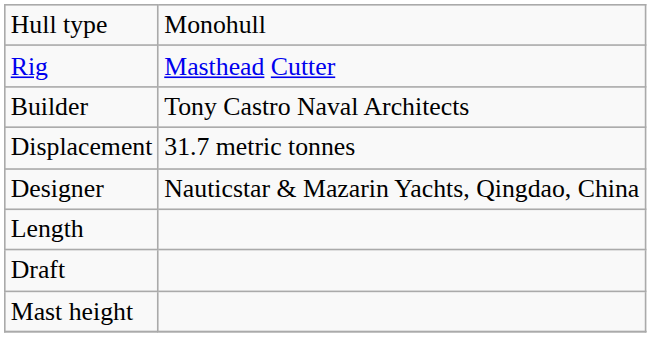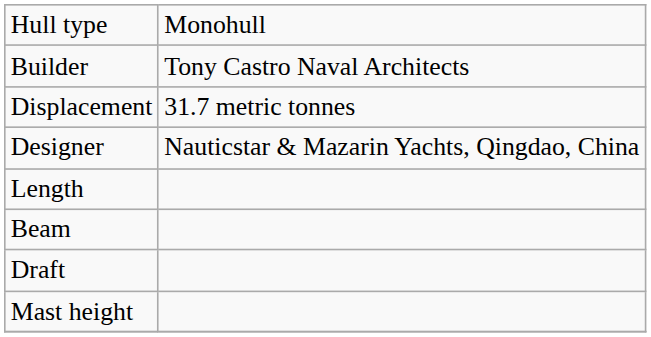 <table class="wikitable">
 <tr>
 <td>Hull type</td>
 <td>Monohull</td>
-</tr>
-<tr>
-<td><a href='#'>Rig</a></td>
-<td><a href='#'>Masthead</a> <a href='#'>Cutter</a></td>
 </tr>
 <tr>
 <td>Builder</td>
 <td>Tony Castro Naval Architects</td>
 </tr>
 <tr>
 <td>Displacement</td>
 <td>31.7 metric tonnes</td>
 </tr>
 <tr>
 <td>Designer</td>
 <td>Nauticstar & Mazarin Yachts, Qingdao, China</td>
 </tr>
 <tr>
 <td>Length</td>
 <td></td>
 </tr>
 <tr>
+<td>Beam</td>
+<td></td>
+</tr>
+<tr>
 <td>Draft</td>
 <td></td>
 </tr>
 <tr>
 <td>Mast height</td>
 <td></td>
 </tr>
 <tr>
 </tr>
 </table>
